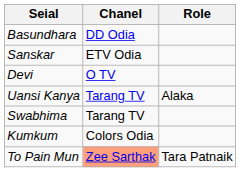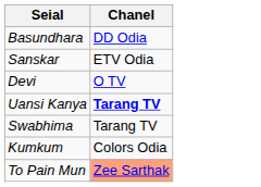 <table class="wikitable">
 <tr>
 <th>Seial</th>
 <th>Chanel</th>
-<th>Role</th>
 </tr>
 <tr>
 <td><em>Basundhara</em></td>
 <td><a href='#'>DD Odia</a></td>
-<td></td>
 </tr>
 <tr>
 <td><em>Sanskar</em></td>
 <td>ETV Odia</td>
-<td></td>
 </tr>
 <tr>
 <td><em>Devi</em></td>
 <td><a href='#'>O TV</a></td>
-<td></td>
 </tr>
 <tr>
 <td><em>Uansi Kanya</em></td>
-<td><a href='#'>Tarang TV</a></td>
-<td>Alaka</td>
+<td><strong><a href='#'>Tarang TV</a></strong></td>
 </tr>
 <tr>
 <td><em>Swabhima</em></td>
 <td>Tarang TV</td>
-<td></td>
 </tr>
 <tr>
 <td><em>Kumkum</em></td>
 <td>Colors Odia</td>
-<td></td>
 </tr>
 <tr>
 <td><em>To Pain Mun</em></td>
 <td style="background: lightsalmon;"><a href='#'>Zee Sarthak</a></td>
-<td>Tara Patnaik</td>
 </tr>
 </table>
